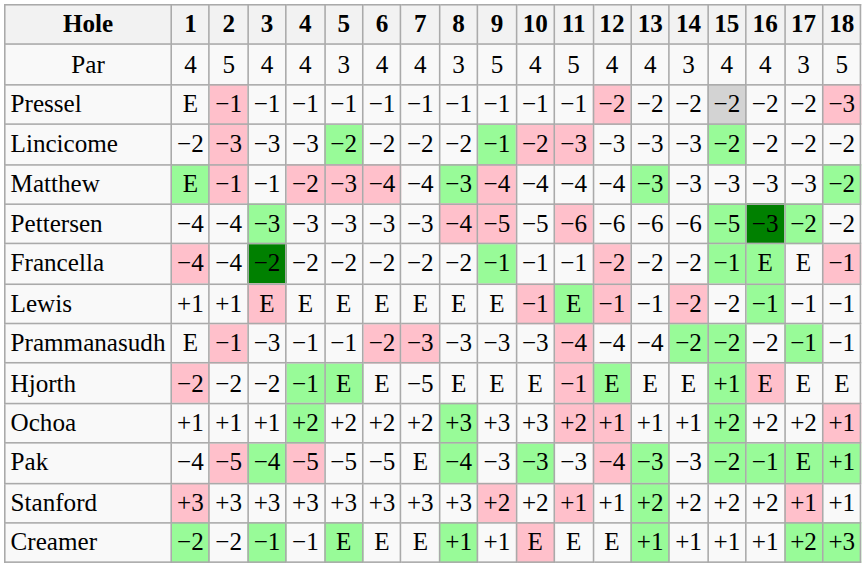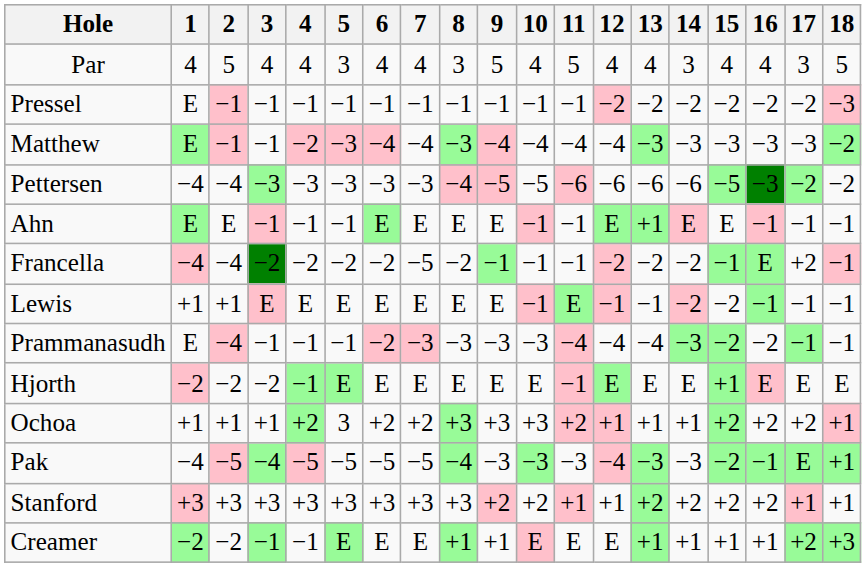 <table class="wikitable" style="text-align:center">
 <tr>
 <th>Hole</th>
 <th> 1 </th>
 <th> 2 </th>
 <th> 3 </th>
 <th> 4 </th>
 <th> 5 </th>
 <th> 6 </th>
 <th> 7 </th>
 <th> 8 </th>
 <th>9</th>
 <th>10</th>
 <th>11</th>
 <th>12</th>
 <th>13</th>
 <th>14</th>
 <th>15</th>
 <th>16</th>
 <th>17</th>
 <th>18</th>
 </tr>
 <tr>
 <td>Par</td>
 <td>4</td>
 <td>5</td>
 <td>4</td>
 <td>4</td>
 <td>3</td>
 <td>4</td>
 <td>4</td>
 <td>3</td>
 <td>5</td>
 <td>4</td>
 <td>5</td>
 <td>4</td>
 <td>4</td>
 <td>3</td>
 <td>4</td>
 <td>4</td>
 <td>3</td>
 <td>5</td>
 </tr>
 <tr>
 <td align=left> Pressel</td>
 <td>E</td>
 <td style="background: Pink;">−1</td>
 <td>−1</td>
 <td>−1</td>
 <td>−1</td>
 <td>−1</td>
 <td>−1</td>
 <td>−1</td>
 <td>−1</td>
 <td>−1</td>
 <td>−1</td>
 <td style="background: Pink;">−2</td>
 <td>−2</td>
 <td>−2</td>
-<td style="background: lightgrey;">−2</td>
+<td>−2</td>
 <td>−2</td>
 <td>−2</td>
 <td style="background: Pink;">−3</td>
-</tr>
-<tr>
-<td align=left> Lincicome</td>
-<td>−2</td>
-<td style="background: Pink;">−3</td>
-<td>−3</td>
-<td>−3</td>
-<td style="background: PaleGreen;">−2</td>
-<td>−2</td>
-<td>−2</td>
-<td>−2</td>
-<td style="background: PaleGreen;">−1</td>
-<td style="background: Pink;">−2</td>
-<td style="background: Pink;">−3</td>
-<td>−3</td>
-<td>−3</td>
-<td>−3</td>
-<td style="background: PaleGreen;">−2</td>
-<td>−2</td>
-<td>−2</td>
-<td>−2</td>
 </tr>
 <tr>
 <td align=left> Matthew</td>
 <td style="background: PaleGreen;">E</td>
 <td style="background: Pink;">−1</td>
 <td>−1</td>
 <td style="background: Pink;">−2</td>
 <td style="background: Pink;">−3</td>
 <td style="background: Pink;">−4</td>
 <td>−4</td>
 <td style="background: PaleGreen;">−3</td>
 <td style="background: Pink;">−4</td>
 <td>−4</td>
 <td>−4</td>
 <td>−4</td>
 <td style="background: PaleGreen;">−3</td>
 <td>−3</td>
 <td>−3</td>
 <td>−3</td>
 <td>−3</td>
 <td style="background: PaleGreen;">−2</td>
 </tr>
 <tr>
 <td align=left> Pettersen</td>
 <td>−4</td>
 <td>−4</td>
 <td style="background: PaleGreen;">−3</td>
 <td>−3</td>
 <td>−3</td>
 <td>−3</td>
 <td>−3</td>
 <td style="background: Pink;">−4</td>
 <td style="background: Pink;">−5</td>
 <td>−5</td>
 <td style="background: Pink;">−6</td>
 <td>−6</td>
 <td>−6</td>
 <td>−6</td>
 <td style="background: PaleGreen;">−5</td>
 <td style="background: Green;">−3</td>
 <td style="background: PaleGreen;">−2</td>
 <td>−2</td>
 </tr>
 <tr>
+<td align=left> Ahn</td>
+<td style="background: PaleGreen;">E</td>
+<td>E</td>
+<td style="background: Pink;">−1</td>
+<td>−1</td>
+<td>−1</td>
+<td style="background: PaleGreen;">E</td>
+<td>E</td>
+<td>E</td>
+<td>E</td>
+<td style="background: Pink;">−1</td>
+<td>−1</td>
+<td style="background: PaleGreen;">E</td>
+<td style="background: PaleGreen;">+1</td>
+<td style="background: Pink;">E</td>
+<td>E</td>
+<td style="background: Pink;">−1</td>
+<td>−1</td>
+<td>−1</td>
+</tr>
+<tr>
 <td align=left> Francella</td>
 <td style="background: Pink;">−4</td>
 <td>−4</td>
 <td style="background: Green;">−2</td>
 <td>−2</td>
 <td>−2</td>
 <td>−2</td>
-<td>−2</td>
+<td>−5</td>
 <td>−2</td>
 <td style="background: PaleGreen;">−1</td>
 <td>−1</td>
 <td>−1</td>
 <td style="background: Pink;">−2</td>
 <td>−2</td>
 <td>−2</td>
 <td style="background: PaleGreen;">−1</td>
 <td style="background: PaleGreen;">E</td>
-<td>E</td>
+<td>+2</td>
 <td style="background: Pink;">−1</td>
 </tr>
 <tr>
 <td align=left> Lewis</td>
 <td>+1</td>
 <td>+1</td>
 <td style="background: Pink;">E</td>
 <td>E</td>
 <td>E</td>
 <td>E</td>
 <td>E</td>
 <td>E</td>
 <td>E</td>
 <td style="background: Pink;">−1</td>
 <td style="background: PaleGreen;">E</td>
 <td style="background: Pink;">−1</td>
 <td>−1</td>
 <td style="background: Pink;">−2</td>
 <td>−2</td>
 <td style="background: PaleGreen;">−1</td>
 <td>−1</td>
 <td>−1</td>
 </tr>
 <tr>
 <td align=left> Prammanasudh</td>
 <td>E</td>
-<td style="background: Pink;">−1</td>
-<td>−3</td>
+<td style="background: Pink;">−4</td>
+<td>−1</td>
 <td>−1</td>
 <td>−1</td>
 <td style="background: Pink;">−2</td>
 <td style="background: Pink;">−3</td>
 <td>−3</td>
 <td>−3</td>
 <td>−3</td>
 <td style="background: Pink;">−4</td>
 <td>−4</td>
 <td>−4</td>
-<td style="background: PaleGreen;">−2</td>
+<td style="background: PaleGreen;">−3</td>
 <td style="background: PaleGreen;">−2</td>
 <td>−2</td>
 <td style="background: PaleGreen;">−1</td>
 <td>−1</td>
 </tr>
 <tr>
 <td align=left> Hjorth</td>
 <td style="background: Pink;">−2</td>
 <td>−2</td>
 <td>−2</td>
 <td style="background: PaleGreen;">−1</td>
 <td style="background: PaleGreen;">E</td>
 <td>E</td>
-<td>−5</td>
+<td>E</td>
 <td>E</td>
 <td>E</td>
 <td>E</td>
 <td style="background: Pink;">−1</td>
 <td style="background: PaleGreen;">E</td>
 <td>E</td>
 <td>E</td>
 <td style="background: PaleGreen;">+1</td>
 <td style="background: Pink;">E</td>
 <td>E</td>
 <td>E</td>
 </tr>
 <tr>
 <td align=left> Ochoa</td>
 <td>+1</td>
 <td>+1</td>
 <td>+1</td>
 <td style="background: PaleGreen;">+2</td>
-<td>+2</td>
+<td>3</td>
 <td>+2</td>
 <td>+2</td>
 <td style="background: PaleGreen;">+3</td>
 <td>+3</td>
 <td>+3</td>
 <td style="background: Pink;">+2</td>
 <td style="background: Pink;">+1</td>
 <td>+1</td>
 <td>+1</td>
 <td style="background: PaleGreen;">+2</td>
 <td>+2</td>
 <td>+2</td>
 <td style="background: Pink;">+1</td>
 </tr>
 <tr>
 <td align=left> Pak</td>
 <td>−4</td>
 <td style="background: Pink;">−5</td>
 <td style="background: PaleGreen;">−4</td>
 <td style="background: Pink;">−5</td>
 <td>−5</td>
 <td>−5</td>
-<td>E</td>
+<td>−5</td>
 <td style="background: PaleGreen;">−4</td>
 <td>−3</td>
 <td style="background: PaleGreen;">−3</td>
 <td>−3</td>
 <td style="background: Pink;">−4</td>
 <td style="background: PaleGreen;">−3</td>
 <td>−3</td>
 <td style="background: PaleGreen;">−2</td>
 <td style="background: PaleGreen;">−1</td>
 <td style="background: PaleGreen;">E</td>
 <td style="background: PaleGreen;">+1</td>
 </tr>
 <tr>
 <td align=left> Stanford</td>
 <td style="background: Pink;">+3</td>
 <td>+3</td>
 <td>+3</td>
 <td>+3</td>
 <td>+3</td>
 <td>+3</td>
 <td>+3</td>
 <td>+3</td>
 <td style="background: Pink;">+2</td>
 <td>+2</td>
 <td style="background: Pink;">+1</td>
 <td>+1</td>
 <td style="background: PaleGreen;">+2</td>
 <td>+2</td>
 <td>+2</td>
 <td>+2</td>
 <td style="background: Pink;">+1</td>
 <td>+1</td>
 </tr>
 <tr>
 <td align=left> Creamer</td>
 <td style="background: PaleGreen;">−2</td>
 <td>−2</td>
 <td style="background: PaleGreen;">−1</td>
 <td>−1</td>
 <td style="background: PaleGreen;">E</td>
 <td>E</td>
 <td>E</td>
 <td style="background: PaleGreen;">+1</td>
 <td>+1</td>
 <td style="background: Pink;">E</td>
 <td>E</td>
 <td>E</td>
 <td style="background: PaleGreen;">+1</td>
 <td>+1</td>
 <td>+1</td>
 <td>+1</td>
 <td style="background: PaleGreen;">+2</td>
 <td style="background: PaleGreen;">+3</td>
 </tr>
 </table>
